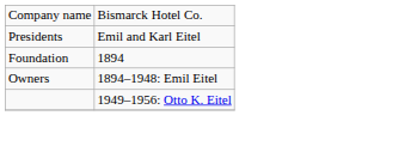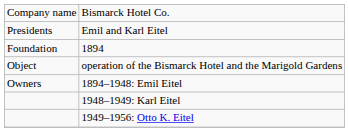 <table class="wikitable toptextcells">
 <tr>
 <td>Company name</td>
 <td>Bismarck Hotel Co.</td>
 </tr>
 <tr>
 <td>Presidents</td>
 <td>Emil and Karl Eitel</td>
 </tr>
 <tr>
 <td>Foundation</td>
 <td>1894</td>
 </tr>
 <tr>
+<td>Object</td>
+<td>operation of the Bismarck Hotel and the Marigold Gardens</td>
+</tr>
+<tr>
 <td>Owners</td>
 <td>1894–1948: Emil Eitel</td>
+</tr>
+<tr>
+<td></td>
+<td>1948–1949: Karl Eitel</td>
 </tr>
 <tr>
 <td></td>
 <td>1949–1956: <a href='#'>Otto K. Eitel</a></td>
 </tr>
 <tr>
 </tr>
 </table>
